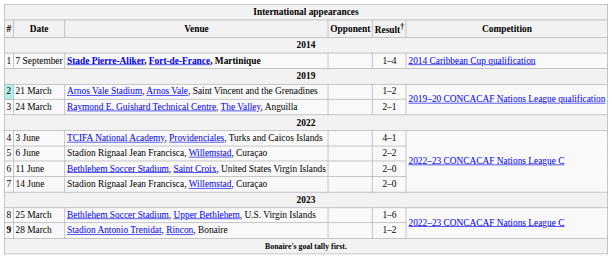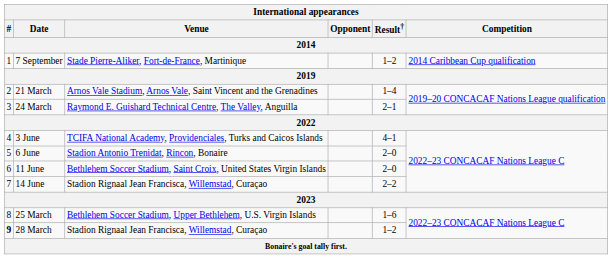 <table class="wikitable collapsible collapsed" style="font-size:90%">
 <tr>
 <th colspan="7"><strong>International appearances</strong></th>
 </tr>
 <tr>
 <th>#</th>
 <th>Date</th>
 <th>Venue</th>
 <th>Opponent</th>
 <th>Result<sup>†</sup></th>
 <th>Competition</th>
 </tr>
 <tr>
 <th colspan="7" align=center><strong>2014</strong></th>
 </tr>
 <tr>
 <td align=center>1</td>
 <td>7 September</td>
-<td><strong><a href='#'>Stade Pierre-Aliker</a>, <a href='#'>Fort-de-France</a>, Martinique</strong></td>
+<td><a href='#'>Stade Pierre-Aliker</a>, <a href='#'>Fort-de-France</a>, Martinique</td>
 <td></td>
-<td align=center>1–4</td>
+<td align=center>1–2</td>
 <td><a href='#'>2014 Caribbean Cup qualification</a></td>
 </tr>
 <tr>
 <th colspan="7" align=center><strong>2019</strong></th>
 </tr>
 <tr>
-<td align=center style="background: paleturquoise;">2</td>
+<td align=center>2</td>
 <td>21 March</td>
 <td><a href='#'>Arnos Vale Stadium</a>, <a href='#'>Arnos Vale</a>, Saint Vincent and the Grenadines</td>
 <td></td>
-<td align=center>1–2</td>
+<td align=center>1–4</td>
 <td rowspan=2><a href='#'>2019–20 CONCACAF Nations League qualification</a></td>
 </tr>
 <tr>
 <td align=center>3</td>
 <td>24 March</td>
 <td><a href='#'>Raymond E. Guishard Technical Centre</a>, <a href='#'>The Valley</a>, Anguilla</td>
 <td></td>
 <td align=center>2–1</td>
 </tr>
 <tr>
 <th colspan="7" align=center><strong>2022</strong></th>
 </tr>
 <tr>
 <td align=center>4</td>
 <td>3 June</td>
 <td><a href='#'>TCIFA National Academy</a>, <a href='#'>Providenciales</a>, Turks and Caicos Islands</td>
 <td></td>
 <td align=center>4–1</td>
 <td rowspan=4><a href='#'>2022–23 CONCACAF Nations League C</a></td>
 </tr>
 <tr>
 <td align=center>5</td>
 <td>6 June</td>
-<td>Stadion Rignaal Jean Francisca, <a href='#'>Willemstad</a>, Curaçao</td>
+<td><a href='#'>Stadion Antonio Trenidat</a>, <a href='#'>Rincon</a>, Bonaire</td>
 <td></td>
-<td align=center>2–2</td>
+<td align=center>2–0</td>
 </tr>
 <tr>
 <td align=center>6</td>
 <td>11 June</td>
 <td><a href='#'>Bethlehem Soccer Stadium</a>, <a href='#'>Saint Croix</a>, United States Virgin Islands</td>
 <td></td>
 <td align=center>2–0</td>
 </tr>
 <tr>
 <td align=center>7</td>
 <td>14 June</td>
 <td>Stadion Rignaal Jean Francisca, <a href='#'>Willemstad</a>, Curaçao</td>
 <td></td>
-<td align=center>2–0</td>
+<td align=center>2–2</td>
 </tr>
 <tr>
 <th colspan="7" align=center><strong>2023</strong></th>
 </tr>
 <tr>
 <td align=center>8</td>
 <td>25 March</td>
 <td><a href='#'>Bethlehem Soccer Stadium</a>, <a href='#'>Upper Bethlehem</a>, U.S. Virgin Islands</td>
 <td></td>
 <td align=center>1–6</td>
 <td rowspan=2><a href='#'>2022–23 CONCACAF Nations League C</a></td>
 </tr>
 <tr>
 <td align=center><strong>9</strong></td>
 <td>28 March</td>
-<td><a href='#'>Stadion Antonio Trenidat</a>, <a href='#'>Rincon</a>, Bonaire</td>
+<td>Stadion Rignaal Jean Francisca, <a href='#'>Willemstad</a>, Curaçao</td>
 <td></td>
 <td align=center>1–2</td>
 </tr>
 <tr>
 <th colspan="7"><small>Bonaire's goal tally first.</small></th>
 </tr>
 </table>
